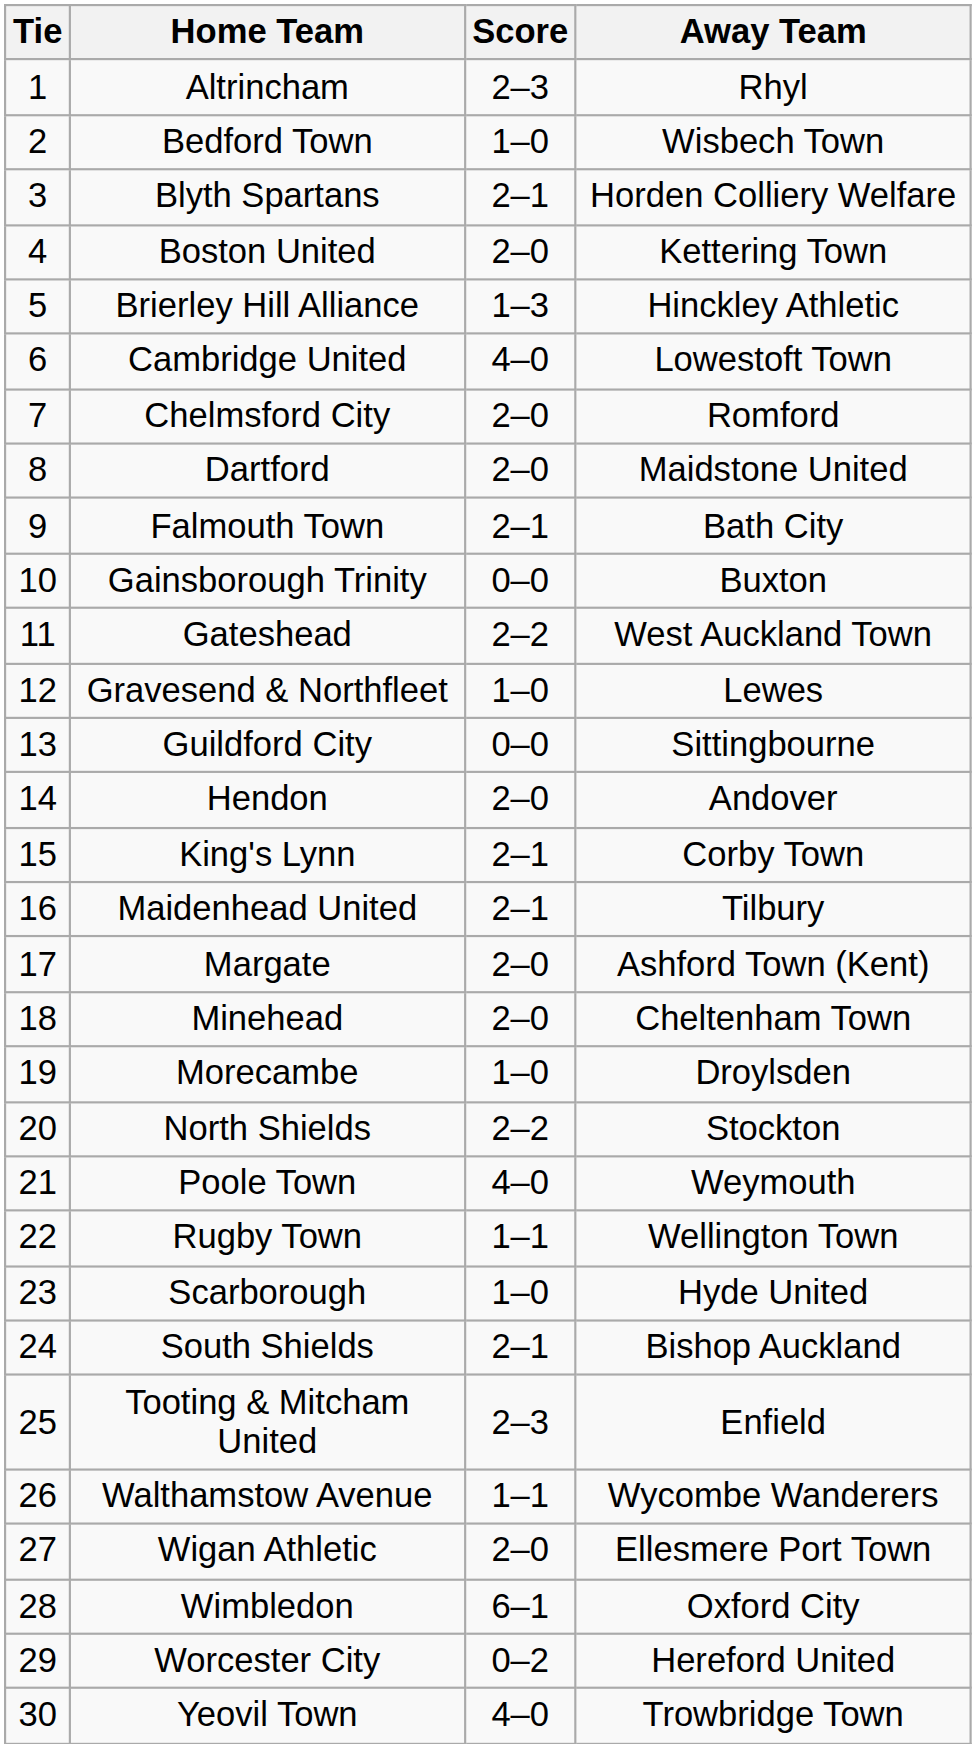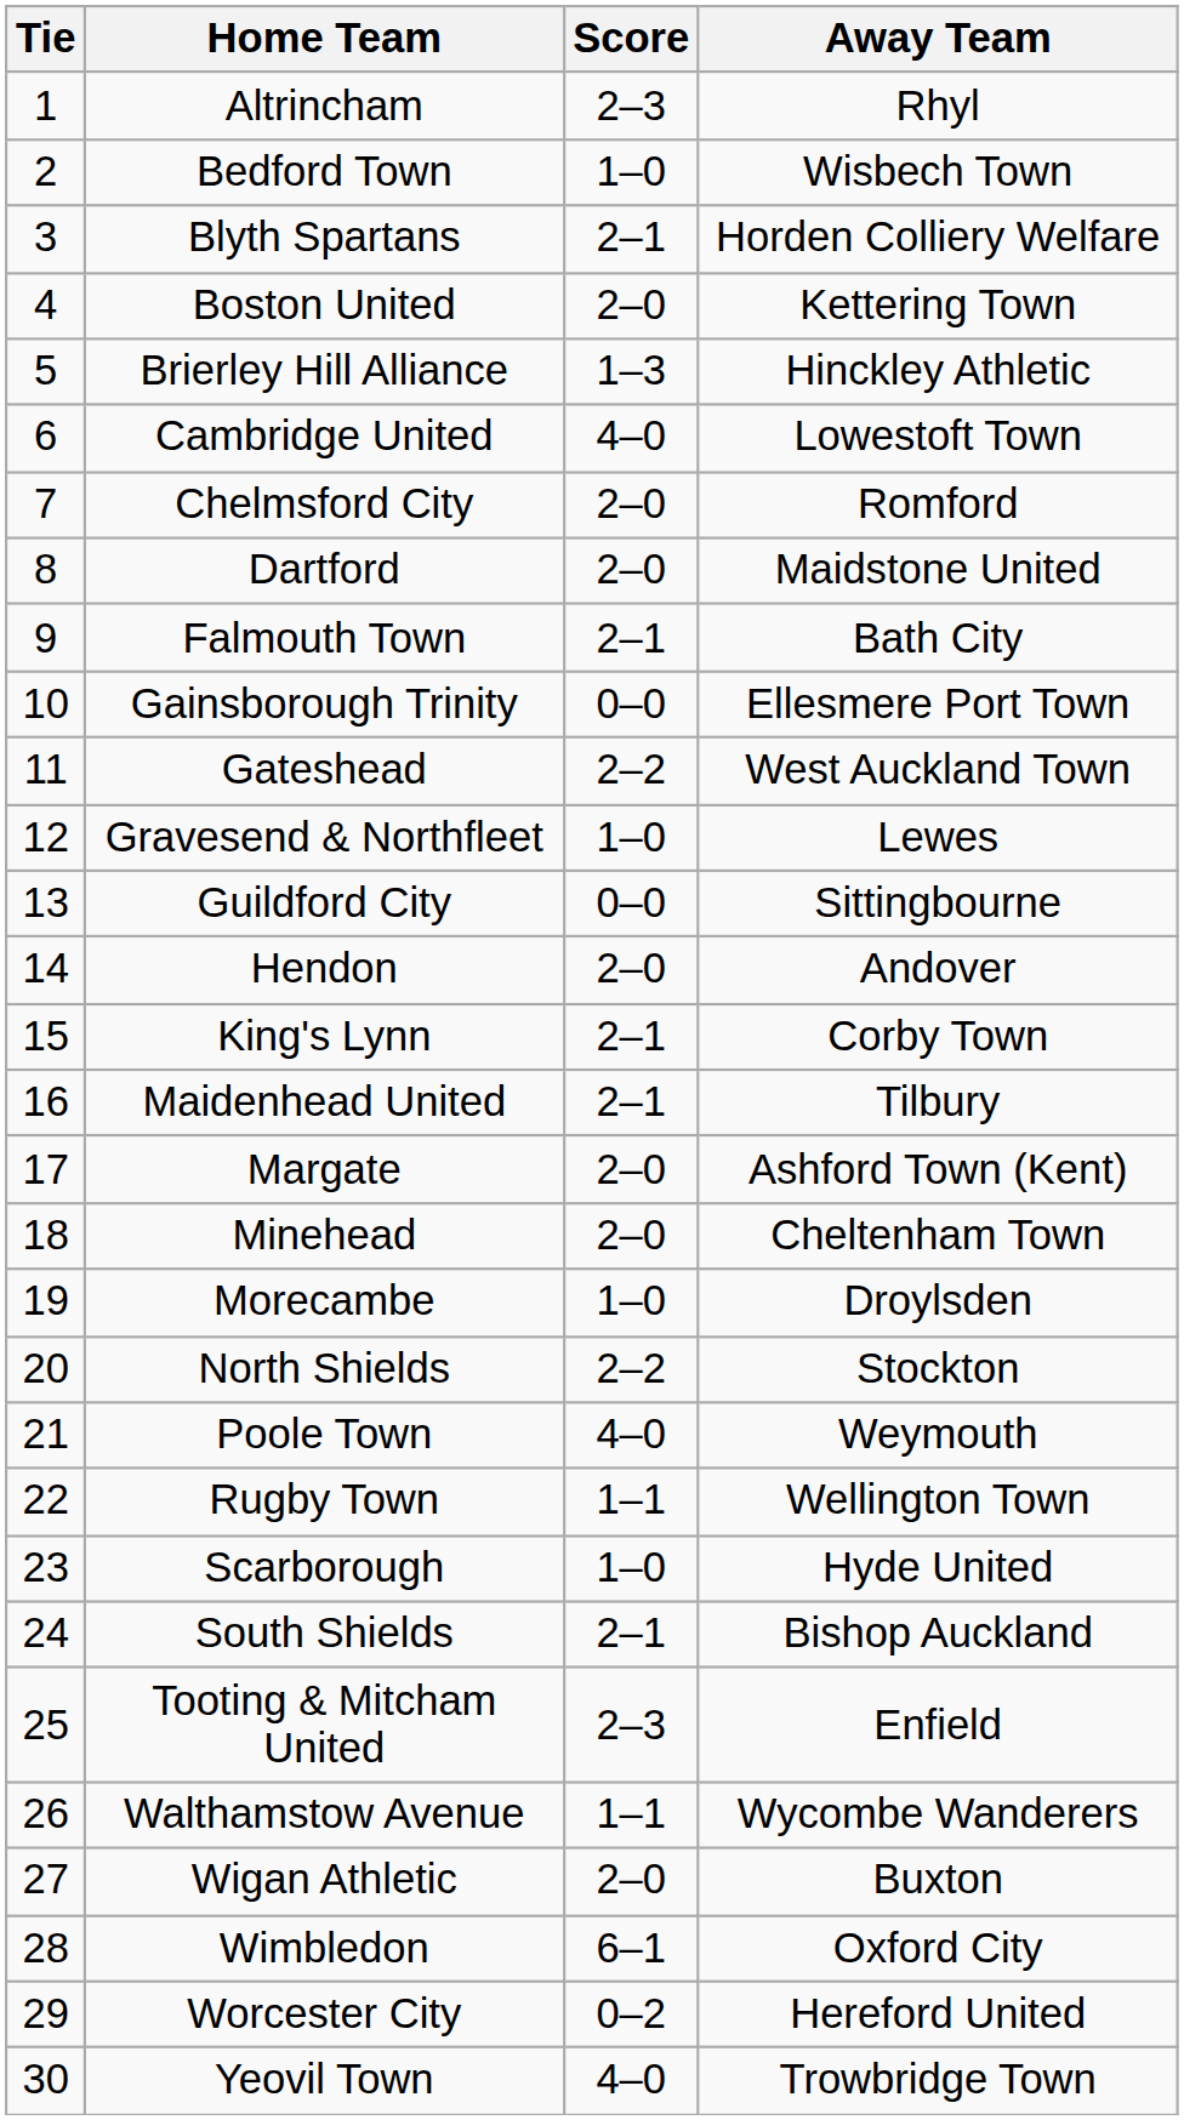 <table class="wikitable" style="text-align:center;">
 <tr>
 <th width=20>Tie</th>
 <th width=175>Home Team</th>
 <th width=20>Score</th>
 <th width=175>Away Team</th>
 </tr>
 <tr>
 <td>1</td>
 <td>Altrincham</td>
 <td>2–3</td>
 <td>Rhyl</td>
 </tr>
 <tr>
 <td>2</td>
 <td>Bedford Town</td>
 <td>1–0</td>
 <td>Wisbech Town</td>
 </tr>
 <tr>
 <td>3</td>
 <td>Blyth Spartans</td>
 <td>2–1</td>
 <td>Horden Colliery Welfare</td>
 </tr>
 <tr>
 <td>4</td>
 <td>Boston United</td>
 <td>2–0</td>
 <td>Kettering Town</td>
 </tr>
 <tr>
 <td>5</td>
 <td>Brierley Hill Alliance</td>
 <td>1–3</td>
 <td>Hinckley Athletic</td>
 </tr>
 <tr>
 <td>6</td>
 <td>Cambridge United</td>
 <td>4–0</td>
 <td>Lowestoft Town</td>
 </tr>
 <tr>
 <td>7</td>
 <td>Chelmsford City</td>
 <td>2–0</td>
 <td>Romford</td>
 </tr>
 <tr>
 <td>8</td>
 <td>Dartford</td>
 <td>2–0</td>
 <td>Maidstone United</td>
 </tr>
 <tr>
 <td>9</td>
 <td>Falmouth Town</td>
 <td>2–1</td>
 <td>Bath City</td>
 </tr>
 <tr>
 <td>10</td>
 <td>Gainsborough Trinity</td>
 <td>0–0</td>
-<td>Buxton</td>
+<td>Ellesmere Port Town</td>
 </tr>
 <tr>
 <td>11</td>
 <td>Gateshead</td>
 <td>2–2</td>
 <td>West Auckland Town</td>
 </tr>
 <tr>
 <td>12</td>
 <td>Gravesend & Northfleet</td>
 <td>1–0</td>
 <td>Lewes</td>
 </tr>
 <tr>
 <td>13</td>
 <td>Guildford City</td>
 <td>0–0</td>
 <td>Sittingbourne</td>
 </tr>
 <tr>
 <td>14</td>
 <td>Hendon</td>
 <td>2–0</td>
 <td>Andover</td>
 </tr>
 <tr>
 <td>15</td>
 <td>King's Lynn</td>
 <td>2–1</td>
 <td>Corby Town</td>
 </tr>
 <tr>
 <td>16</td>
 <td>Maidenhead United</td>
 <td>2–1</td>
 <td>Tilbury</td>
 </tr>
 <tr>
 <td>17</td>
 <td>Margate</td>
 <td>2–0</td>
 <td>Ashford Town (Kent)</td>
 </tr>
 <tr>
 <td>18</td>
 <td>Minehead</td>
 <td>2–0</td>
 <td>Cheltenham Town</td>
 </tr>
 <tr>
 <td>19</td>
 <td>Morecambe</td>
 <td>1–0</td>
 <td>Droylsden</td>
 </tr>
 <tr>
 <td>20</td>
 <td>North Shields</td>
 <td>2–2</td>
 <td>Stockton</td>
 </tr>
 <tr>
 <td>21</td>
 <td>Poole Town</td>
 <td>4–0</td>
 <td>Weymouth</td>
 </tr>
 <tr>
 <td>22</td>
 <td>Rugby Town</td>
 <td>1–1</td>
 <td>Wellington Town</td>
 </tr>
 <tr>
 <td>23</td>
 <td>Scarborough</td>
 <td>1–0</td>
 <td>Hyde United</td>
 </tr>
 <tr>
 <td>24</td>
 <td>South Shields</td>
 <td>2–1</td>
 <td>Bishop Auckland</td>
 </tr>
 <tr>
 <td>25</td>
 <td>Tooting & Mitcham United</td>
 <td>2–3</td>
 <td>Enfield</td>
 </tr>
 <tr>
 <td>26</td>
 <td>Walthamstow Avenue</td>
 <td>1–1</td>
 <td>Wycombe Wanderers</td>
 </tr>
 <tr>
 <td>27</td>
 <td>Wigan Athletic</td>
 <td>2–0</td>
-<td>Ellesmere Port Town</td>
+<td>Buxton</td>
 </tr>
 <tr>
 <td>28</td>
 <td>Wimbledon</td>
 <td>6–1</td>
 <td>Oxford City</td>
 </tr>
 <tr>
 <td>29</td>
 <td>Worcester City</td>
 <td>0–2</td>
 <td>Hereford United</td>
 </tr>
 <tr>
 <td>30</td>
 <td>Yeovil Town</td>
 <td>4–0</td>
 <td>Trowbridge Town</td>
 </tr>
 </table>
